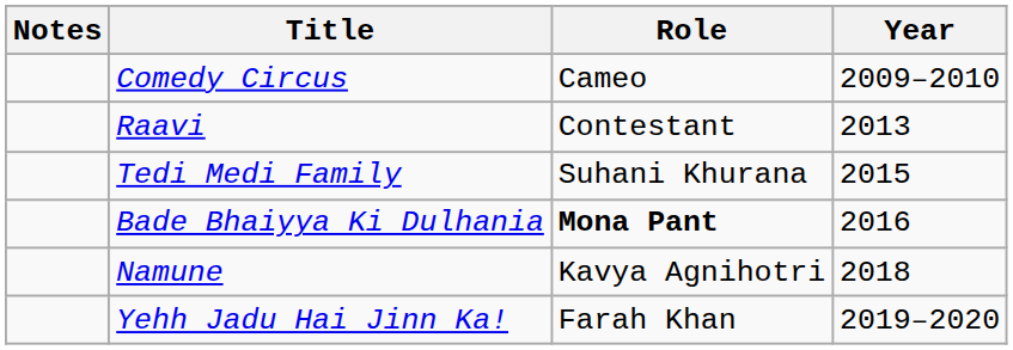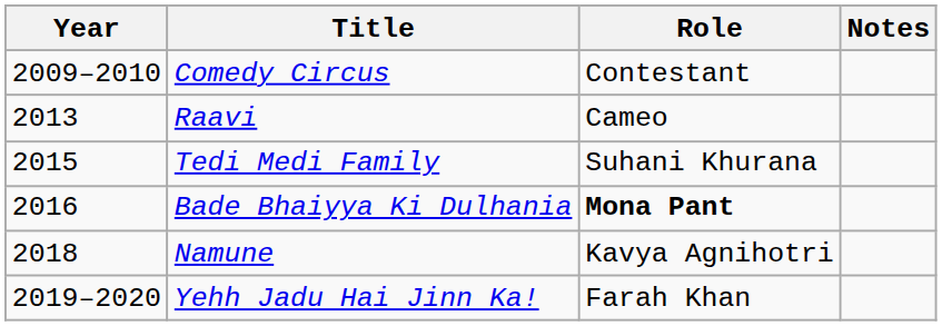 <table class="wikitable">
 <tr>
-<th scope="col">Notes</th>
+<th scope="col">Year</th>
 <th scope="col">Title</th>
 <th scope="col">Role</th>
-<th scope="col">Year</th>
+<th scope="col">Notes</th>
 </tr>
 <tr>
+<td>2009–2010</td>
+<td><em><a href='#'>Comedy Circus</a></em></td>
+<td>Contestant</td>
 <td></td>
-<td><em><a href='#'>Comedy Circus</a></em></td>
-<td>Cameo</td>
-<td>2009–2010</td>
 </tr>
 <tr>
+<td>2013</td>
+<td><em><a href='#'>Raavi</a></em></td>
+<td>Cameo</td>
 <td></td>
-<td><em><a href='#'>Raavi</a></em></td>
-<td>Contestant</td>
-<td>2013</td>
 </tr>
 <tr>
-<td></td>
+<td>2015</td>
 <td><em><a href='#'>Tedi Medi Family</a></em></td>
 <td>Suhani Khurana</td>
-<td>2015</td>
+<td></td>
 </tr>
 <tr>
-<td></td>
+<td>2016</td>
 <td><em><a href='#'>Bade Bhaiyya Ki Dulhania</a></em></td>
 <td><strong>Mona Pant</strong></td>
-<td>2016</td>
+<td></td>
 </tr>
 <tr>
-<td></td>
+<td>2018</td>
 <td><em><a href='#'>Namune</a></em></td>
 <td>Kavya Agnihotri</td>
-<td>2018</td>
+<td></td>
 </tr>
 <tr>
-<td></td>
+<td>2019–2020</td>
 <td><em><a href='#'>Yehh Jadu Hai Jinn Ka!</a></em></td>
 <td>Farah Khan</td>
-<td>2019–2020</td>
+<td></td>
 </tr>
 </table>
